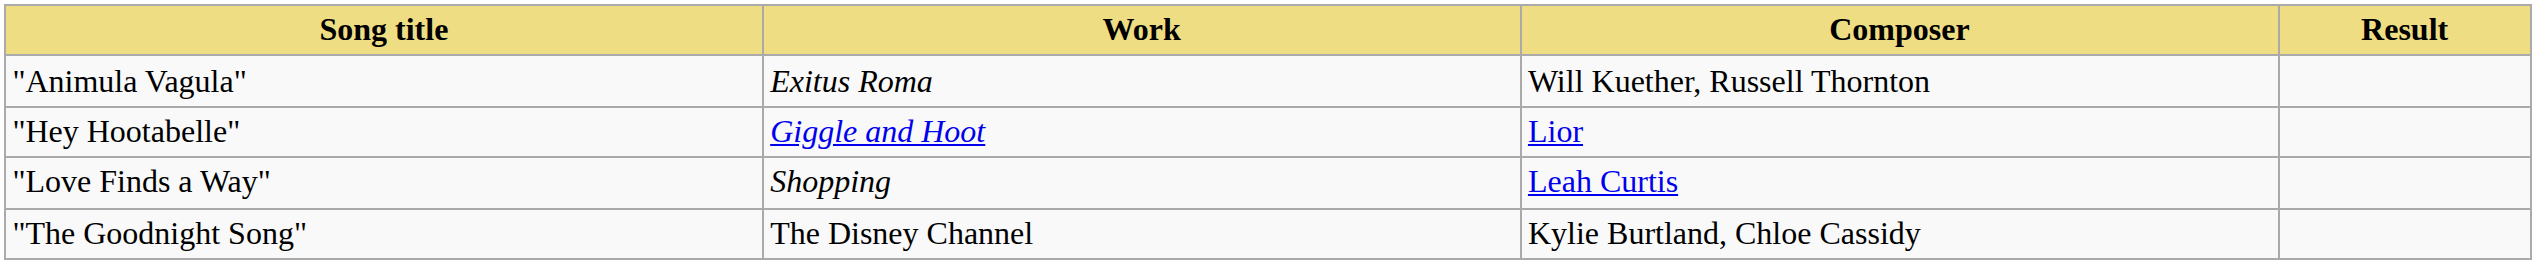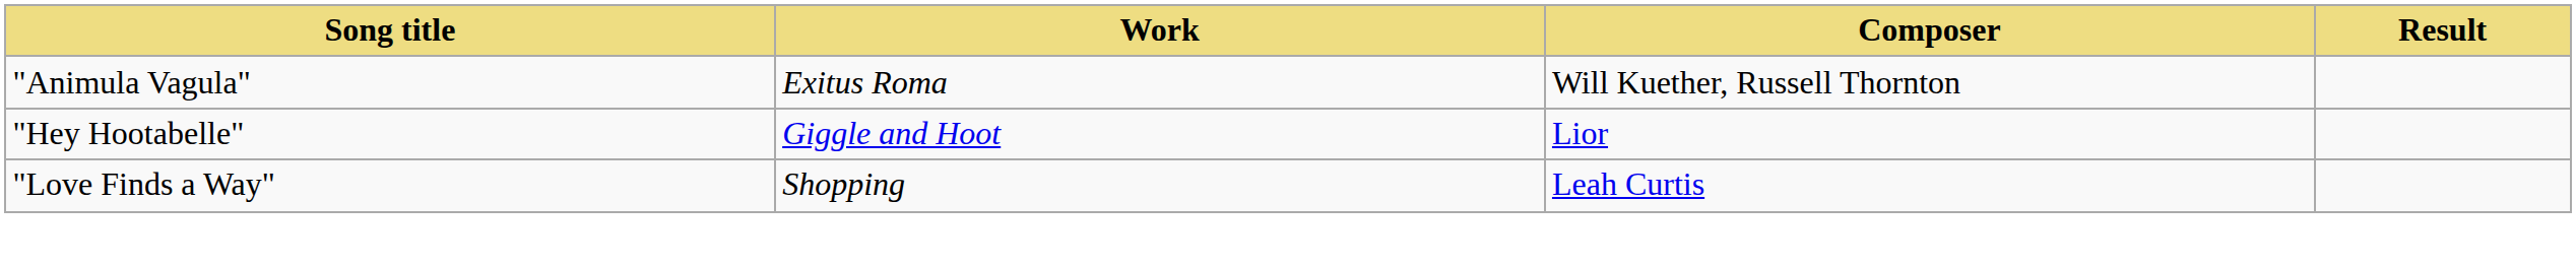 <table class="wikitable" width=100%>
 <tr>
 <th style="width:30%;background:#EEDD82;">Song title</th>
 <th style="width:30%;background:#EEDD82;">Work</th>
 <th style="width:30%;background:#EEDD82;">Composer</th>
 <th style="width:10%;background:#EEDD82;">Result<br></th>
 </tr>
 <tr>
 <td>"Animula Vagula"</td>
 <td><em>Exitus Roma</em></td>
 <td>Will Kuether, Russell Thornton</td>
 <td></td>
 </tr>
 <tr>
 <td>"Hey Hootabelle"</td>
 <td><em><a href='#'>Giggle and Hoot</a></em></td>
 <td><a href='#'>Lior</a></td>
 <td></td>
 </tr>
 <tr>
 <td>"Love Finds a Way"</td>
 <td><em>Shopping</em></td>
 <td><a href='#'>Leah Curtis</a></td>
 <td></td>
 </tr>
 <tr>
-<td>"The Goodnight Song"</td>
-<td>The Disney Channel</td>
-<td>Kylie Burtland, Chloe Cassidy</td>
-<td></td>
-</tr>
-<tr>
 </tr>
 </table>
